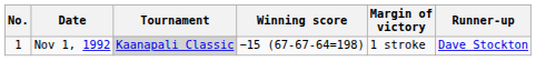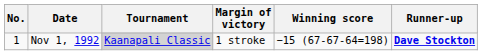 <table class="wikitable" style="font-size:95%;">
 <tr>
 <th>No.</th>
 <th>Date</th>
 <th>Tournament</th>
+<th>Margin of<br>victory</th>
 <th>Winning score</th>
-<th>Margin of<br>victory</th>
 <th>Runner-up</th>
 </tr>
 <tr>
 <td align=center>1</td>
 <td>Nov 1, <a href='#'>1992</a></td>
 <td style="background: lightgrey;"><a href='#'>Kaanapali Classic</a></td>
+<td>1 stroke</td>
 <td>−15 (67-67-64=198)</td>
-<td>1 stroke</td>
-<td> <a href='#'>Dave Stockton</a></td>
+<td><strong> <a href='#'>Dave Stockton</a></strong></td>
 </tr>
 </table>
